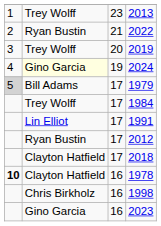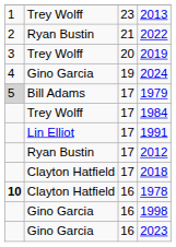 <table class="wikitable">
 <tr>
 </tr>
 <tr>
 <td>1</td>
 <td>Trey Wolff</td>
 <td>23</td>
 <td><a href='#'>2013</a></td>
 </tr>
 <tr>
 <td>2</td>
 <td>Ryan Bustin</td>
 <td>21</td>
 <td><a href='#'>2022</a></td>
 </tr>
 <tr>
 <td>3</td>
 <td>Trey Wolff</td>
 <td>20</td>
 <td><a href='#'>2019</a></td>
 </tr>
 <tr>
 <td>4</td>
-<td style="background: lightyellow;">Gino Garcia</td>
+<td>Gino Garcia</td>
 <td>19</td>
 <td><a href='#'>2024</a></td>
 </tr>
 <tr>
 <td style="background: lightgrey;">5</td>
 <td>Bill Adams</td>
 <td>17</td>
 <td><a href='#'>1979</a></td>
 </tr>
 <tr>
 <td></td>
 <td>Trey Wolff</td>
 <td>17</td>
 <td><a href='#'>1984</a></td>
 </tr>
 <tr>
 <td></td>
 <td><a href='#'>Lin Elliot</a></td>
 <td>17</td>
 <td><a href='#'>1991</a></td>
 </tr>
 <tr>
 <td></td>
 <td>Ryan Bustin</td>
 <td>17</td>
 <td><a href='#'>2012</a></td>
 </tr>
 <tr>
 <td></td>
 <td>Clayton Hatfield</td>
 <td>17</td>
 <td><a href='#'>2018</a></td>
 </tr>
 <tr>
 <td><strong>10</strong></td>
 <td>Clayton Hatfield</td>
 <td>16</td>
 <td><a href='#'>1978</a></td>
 </tr>
 <tr>
 <td></td>
-<td>Chris Birkholz</td>
+<td>Gino Garcia</td>
 <td>16</td>
 <td><a href='#'>1998</a></td>
 </tr>
 <tr>
 <td></td>
 <td>Gino Garcia</td>
 <td>16</td>
 <td><a href='#'>2023</a></td>
 </tr>
 </table>
